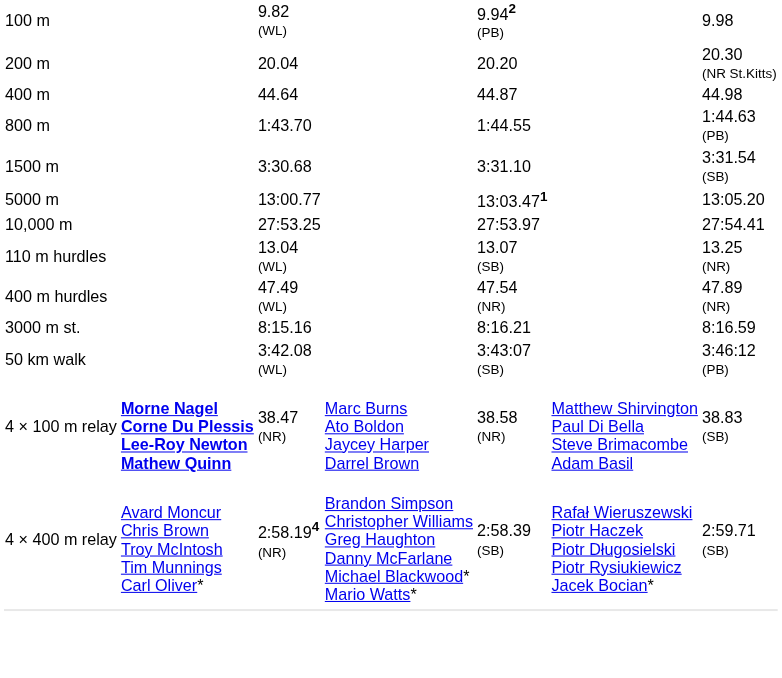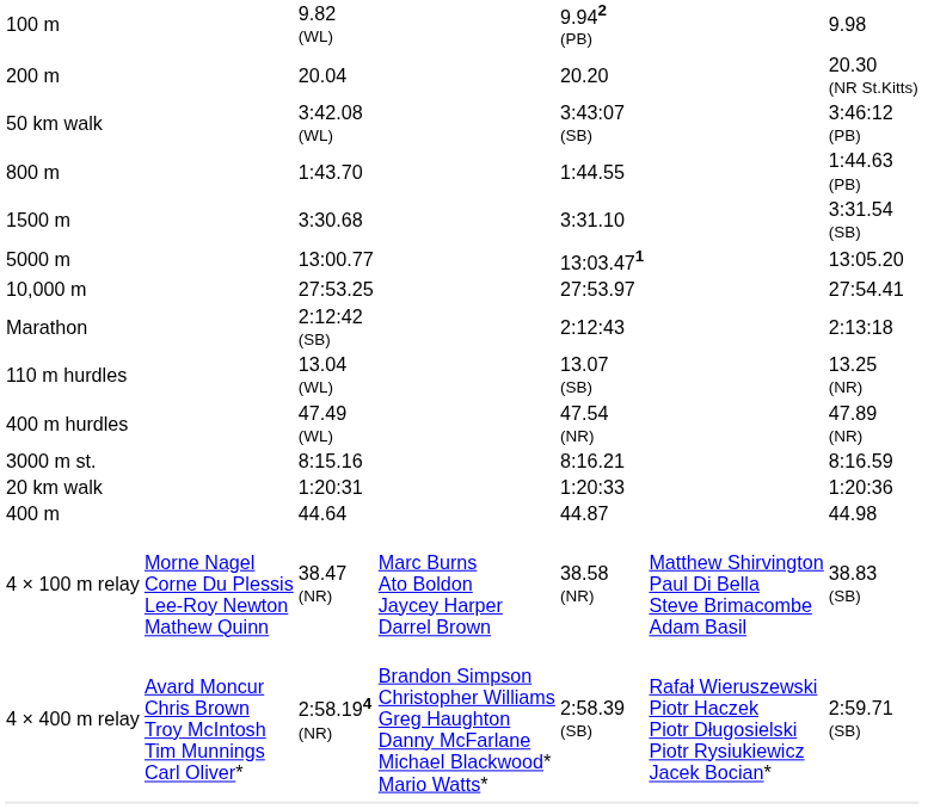 <table>
 <tr>
 <td>100 m<br></td>
 <td></td>
 <td>9.82<br><small>(WL)</small></td>
 <td></td>
 <td>9.94<sup><strong>2</strong></sup><br><small>(PB)</small></td>
 <td></td>
 <td>9.98</td>
 </tr>
 <tr>
 <td rowspan="2">200 m<br></td>
 <td rowspan="2"></td>
 <td rowspan="2">20.04</td>
 <td rowspan="2"></td>
 <td rowspan="2">20.20</td>
 <td></td>
 <td rowspan="2">20.30<br><small>(NR St.Kitts)</small></td>
 </tr>
 <tr>
 <td></td>
 </tr>
 <tr>
-<td>400 m<br></td>
+<td>50 km walk<br></td>
 <td></td>
-<td>44.64</td>
+<td>3:42.08<br><small>(WL)</small></td>
 <td></td>
-<td>44.87</td>
+<td>3:43:07<br><small>(SB)</small></td>
 <td></td>
-<td>44.98</td>
+<td>3:46:12<br><small>(PB)</small></td>
 </tr>
 <tr>
 <td>800 m<br></td>
 <td></td>
 <td>1:43.70</td>
 <td></td>
 <td>1:44.55</td>
 <td></td>
 <td>1:44.63<br><small>(PB)</small></td>
 </tr>
 <tr>
 <td>1500 m<br></td>
 <td></td>
 <td>3:30.68</td>
 <td></td>
 <td>3:31.10</td>
 <td></td>
 <td>3:31.54<br><small>(SB)</small></td>
 </tr>
 <tr>
 <td>5000 m<br></td>
 <td></td>
 <td>13:00.77</td>
 <td></td>
 <td>13:03.47<sup><strong>1</strong></sup></td>
 <td></td>
 <td>13:05.20</td>
 </tr>
 <tr>
 <td>10,000 m<br></td>
 <td></td>
 <td>27:53.25</td>
 <td></td>
 <td>27:53.97</td>
 <td></td>
 <td>27:54.41</td>
 </tr>
 <tr>
+<td>Marathon<br></td>
+<td></td>
+<td>2:12:42<br><small>(SB)</small></td>
+<td></td>
+<td>2:12:43</td>
+<td></td>
+<td>2:13:18</td>
+</tr>
+<tr>
 <td>110 m hurdles<br></td>
 <td></td>
 <td>13.04<br><small>(WL)</small></td>
 <td></td>
 <td>13.07<br><small>(SB)</small></td>
 <td></td>
 <td>13.25<br><small>(NR)</small></td>
 </tr>
 <tr>
 <td>400 m hurdles<br></td>
 <td></td>
 <td>47.49<br><small>(WL)</small></td>
 <td></td>
 <td>47.54<br><small>(NR)</small></td>
 <td></td>
 <td>47.89<br><small>(NR)</small></td>
 </tr>
 <tr>
 <td>3000 m st.<br></td>
 <td></td>
 <td>8:15.16</td>
 <td></td>
 <td>8:16.21</td>
 <td></td>
 <td>8:16.59</td>
 </tr>
 <tr>
-<td>50 km walk<br></td>
+<td>20 km walk<br></td>
 <td></td>
-<td>3:42.08<br><small>(WL)</small></td>
+<td>1:20:31</td>
 <td></td>
-<td>3:43:07<br><small>(SB)</small></td>
+<td>1:20:33</td>
 <td></td>
-<td>3:46:12<br><small>(PB)</small></td>
+<td>1:20:36</td>
+</tr>
+<tr>
+<td>400 m<br></td>
+<td></td>
+<td>44.64</td>
+<td></td>
+<td>44.87</td>
+<td></td>
+<td>44.98</td>
 </tr>
 <tr>
 <td>4 × 100 m relay<br></td>
-<td><strong><br><a href='#'>Morne Nagel</a><br><a href='#'>Corne Du Plessis</a><br><a href='#'>Lee-Roy Newton</a><br><a href='#'>Mathew Quinn</a></strong></td>
+<td><br><a href='#'>Morne Nagel</a><br><a href='#'>Corne Du Plessis</a><br><a href='#'>Lee-Roy Newton</a><br><a href='#'>Mathew Quinn</a></td>
 <td>38.47<br><small>(NR)</small></td>
 <td><br><a href='#'>Marc Burns</a><br><a href='#'>Ato Boldon</a><br><a href='#'>Jaycey Harper</a><br><a href='#'>Darrel Brown</a></td>
 <td>38.58<br><small>(NR)</small></td>
 <td><br><a href='#'>Matthew Shirvington</a><br><a href='#'>Paul Di Bella</a><br><a href='#'>Steve Brimacombe</a><br><a href='#'>Adam Basil</a></td>
 <td>38.83<br><small>(SB)</small></td>
 </tr>
 <tr>
 <td>4 × 400 m relay<br></td>
 <td><br><a href='#'>Avard Moncur</a><br><a href='#'>Chris Brown</a><br><a href='#'>Troy McIntosh</a><br><a href='#'>Tim Munnings</a><br><a href='#'>Carl Oliver</a>*</td>
 <td>2:58.19<sup><strong>4</strong></sup><br><small>(NR)</small></td>
 <td><br><a href='#'>Brandon Simpson</a><br><a href='#'>Christopher Williams</a><br><a href='#'>Greg Haughton</a><br><a href='#'>Danny McFarlane</a><br><a href='#'>Michael Blackwood</a>*<br><a href='#'>Mario Watts</a>*</td>
 <td>2:58.39<br><small>(SB)</small></td>
 <td><br><a href='#'>Rafał Wieruszewski</a><br><a href='#'>Piotr Haczek</a><br><a href='#'>Piotr Długosielski</a><br><a href='#'>Piotr Rysiukiewicz</a><br><a href='#'>Jacek Bocian</a>*</td>
 <td>2:59.71<br><small>(SB)</small></td>
 </tr>
 <tr>
 </tr>
 <tr bgcolor= e8e8e8>
 <td colspan=7></td>
 </tr>
 </table>
